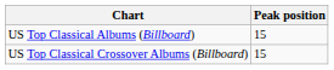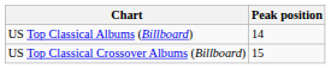 <table class="wikitable plainrowheaders" style="text-align:left;" border="1">
 <tr>
 <th scope="col">Chart</th>
 <th scope="col">Peak position</th>
 </tr>
 <tr>
 <td>US <a href='#'>Top Classical Albums</a> (<em><a href='#'>Billboard</a></em>)</td>
-<td>15</td>
+<td>14</td>
 </tr>
 <tr>
 <td>US <a href='#'>Top Classical Crossover Albums</a> (<em>Billboard</em>)</td>
 <td>15</td>
 </tr>
 </table>
